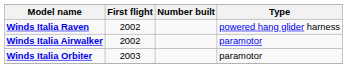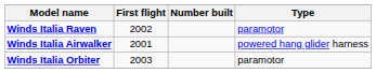 <table class="wikitable" align=center style="font-size:90%;">
 <tr>
 </tr>
 <tr style="background:#efefef;">
 <th>Model name</th>
 <th>First flight</th>
 <th>Number built</th>
 <th>Type</th>
 </tr>
 <tr>
 <td align=left><strong><a href='#'>Winds Italia Raven</a></strong></td>
 <td align=center>2002</td>
 <td align=center></td>
-<td align=left><a href='#'>powered hang glider</a> harness</td>
+<td align=left><a href='#'>paramotor</a></td>
 </tr>
 <tr>
 <td align=left><strong><a href='#'>Winds Italia Airwalker</a></strong></td>
-<td align=center>2002</td>
+<td align=center>2001</td>
 <td align=center></td>
-<td align=left><a href='#'>paramotor</a></td>
+<td align=left><a href='#'>powered hang glider</a> harness</td>
 </tr>
 <tr>
 <td align=left><strong><a href='#'>Winds Italia Orbiter</a></strong></td>
 <td align=center>2003</td>
 <td align=center></td>
 <td align=left>paramotor</td>
 </tr>
 <tr>
 </tr>
 </table>
